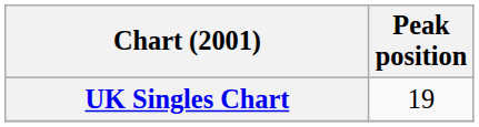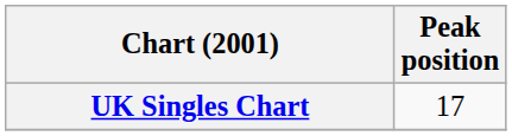 <table class="wikitable sortable plainrowheaders">
 <tr>
 <th style="width:13em;">Chart (2001)</th>
 <th>Peak<br>position</th>
 </tr>
 <tr>
 <th scope="row"><a href='#'>UK Singles Chart</a></th>
-<td align="center">19</td>
+<td align="center">17</td>
 </tr>
 <tr>
 </tr>
 </table>
